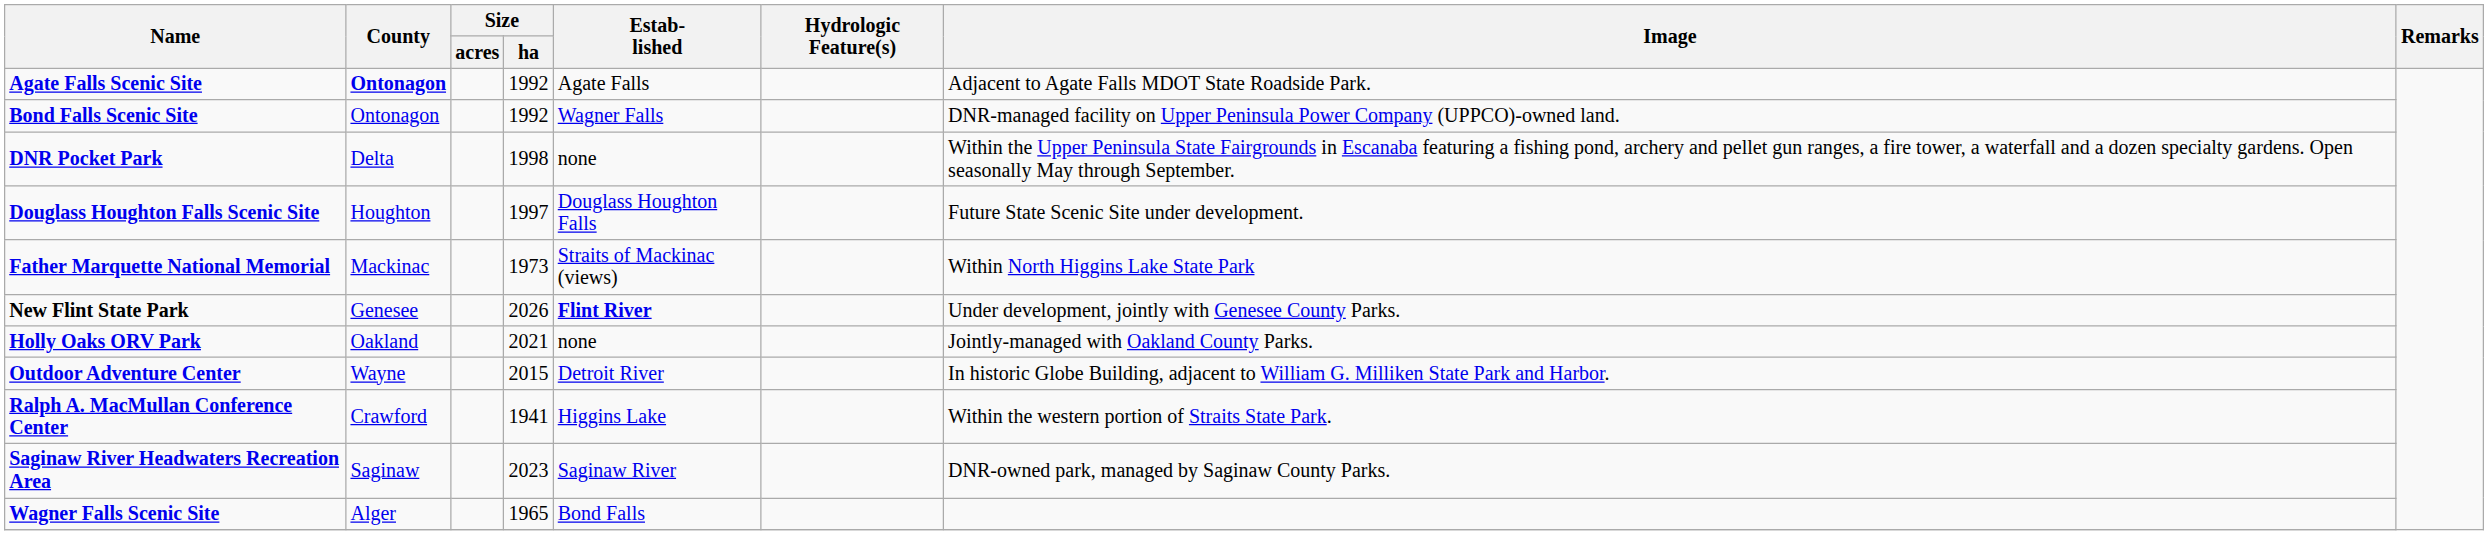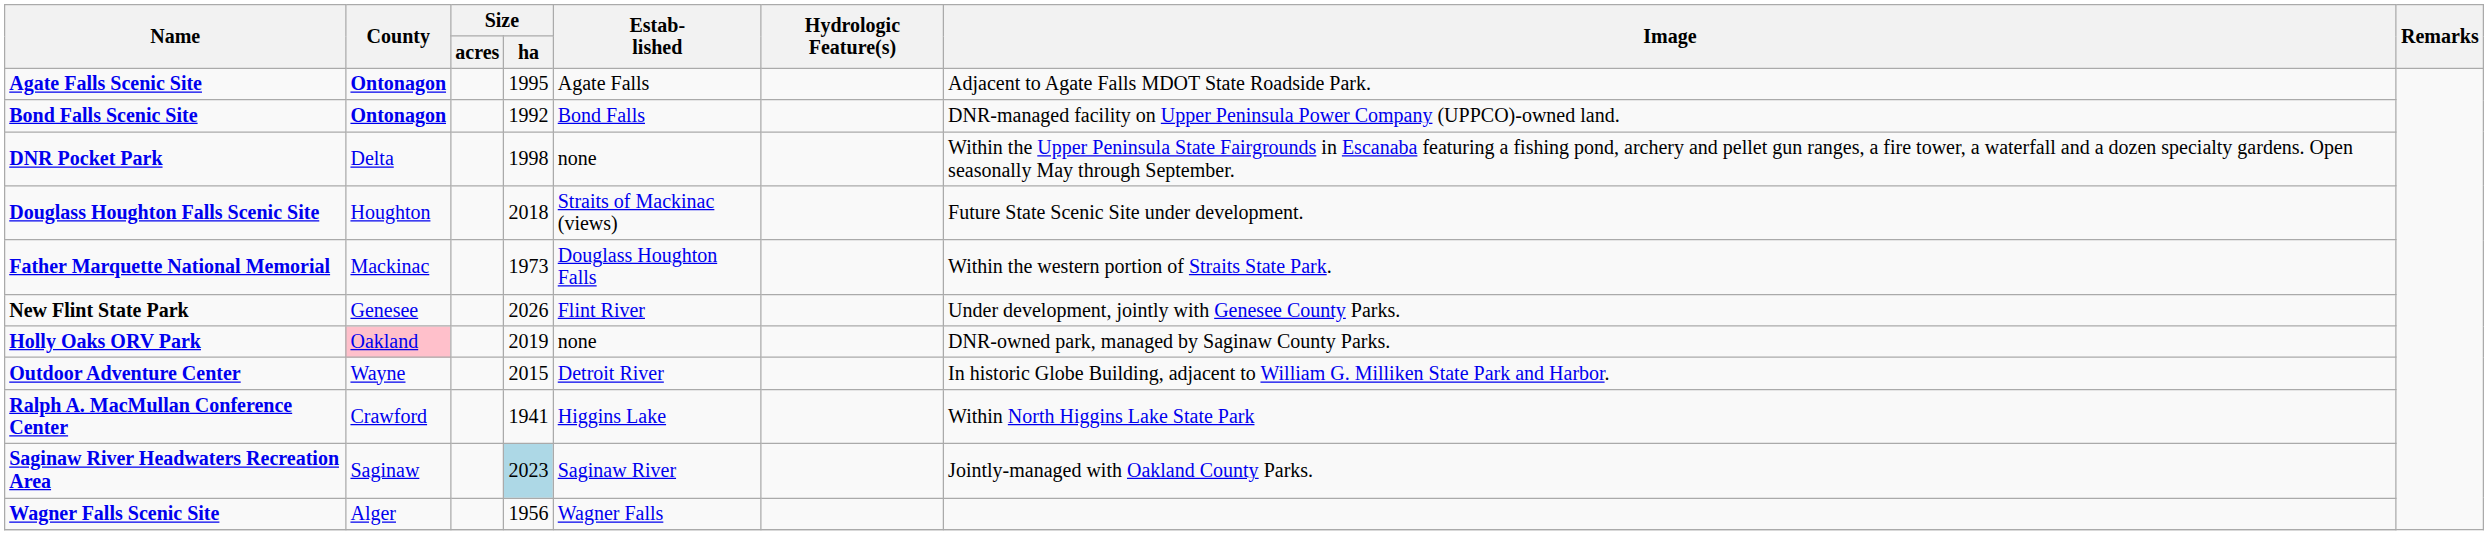 <table class="wikitable sortable" style="width:100%">
 <tr>
 <th rowspan=2>Name</th>
 <th rowspan=2>County</th>
 <th colspan=2>Size</th>
 <th rowspan=2>Estab-<br>lished</th>
 <th rowspan=2>Hydrologic Feature(s)</th>
 <th class="unsortable" rowspan=2>Image</th>
 <th class="unsortable" rowspan=2>Remarks</th>
 </tr>
 <tr>
 <th>acres</th>
 <th>ha</th>
 </tr>
 <tr>
 <td><strong><a href='#'>Agate Falls Scenic Site</a></strong></td>
 <td><strong><a href='#'>Ontonagon</a></strong></td>
 <td></td>
-<td>1992</td>
+<td>1995</td>
 <td>Agate Falls</td>
 <td></td>
 <td>Adjacent to Agate Falls MDOT State Roadside Park.</td>
 </tr>
 <tr>
 <td><strong><a href='#'>Bond Falls Scenic Site</a></strong></td>
-<td><a href='#'>Ontonagon</a></td>
+<td><strong><a href='#'>Ontonagon</a></strong></td>
 <td></td>
 <td>1992</td>
-<td><a href='#'>Wagner Falls</a></td>
+<td><a href='#'>Bond Falls</a></td>
 <td></td>
 <td>DNR-managed facility on <a href='#'>Upper Peninsula Power Company</a> (UPPCO)-owned land.</td>
 </tr>
 <tr>
 <td><strong><a href='#'>DNR Pocket Park</a></strong></td>
 <td><a href='#'>Delta</a></td>
 <td></td>
 <td>1998</td>
 <td>none</td>
 <td></td>
 <td>Within the <a href='#'>Upper Peninsula State Fairgrounds</a> in <a href='#'>Escanaba</a> featuring a fishing pond, archery and pellet gun ranges, a fire tower, a waterfall and a dozen specialty gardens. Open seasonally May through September.</td>
 </tr>
 <tr>
 <td><a href='#'><strong>Douglass Houghton Falls Scenic Site</strong></a></td>
 <td><a href='#'>Houghton</a></td>
 <td></td>
-<td>1997</td>
-<td><a href='#'>Douglass Houghton Falls</a></td>
+<td>2018</td>
+<td><a href='#'>Straits of Mackinac</a> (views)</td>
 <td></td>
 <td>Future State Scenic Site under development.</td>
 </tr>
 <tr>
 <td><strong><a href='#'>Father Marquette National Memorial</a></strong></td>
 <td><a href='#'>Mackinac</a></td>
 <td></td>
 <td>1973</td>
-<td><a href='#'>Straits of Mackinac</a> (views)</td>
+<td><a href='#'>Douglass Houghton Falls</a></td>
 <td></td>
-<td>Within <a href='#'>North Higgins Lake State Park</a></td>
+<td>Within the western portion of <a href='#'>Straits State Park</a>.</td>
 </tr>
 <tr>
 <td><strong>New Flint State Park</strong></td>
 <td><a href='#'>Genesee</a></td>
 <td></td>
 <td>2026</td>
-<td><strong><a href='#'>Flint River</a></strong></td>
+<td><a href='#'>Flint River</a></td>
 <td></td>
 <td>Under development, jointly with <a href='#'>Genesee County</a> Parks.</td>
 </tr>
 <tr>
 <td><strong><a href='#'>Holly Oaks ORV Park</a></strong></td>
-<td><a href='#'>Oakland</a></td>
+<td style="background: pink;"><a href='#'>Oakland</a></td>
 <td></td>
-<td>2021</td>
+<td>2019</td>
 <td>none</td>
 <td></td>
-<td>Jointly-managed with <a href='#'>Oakland County</a> Parks.</td>
+<td>DNR-owned park, managed by Saginaw County Parks.</td>
 </tr>
 <tr>
 <td><strong><a href='#'>Outdoor Adventure Center</a></strong></td>
 <td><a href='#'>Wayne</a></td>
 <td></td>
 <td>2015</td>
 <td><a href='#'>Detroit River</a></td>
 <td></td>
 <td>In historic Globe Building, adjacent to <a href='#'>William G. Milliken State Park and Harbor</a>.</td>
 </tr>
 <tr>
 <td><strong><a href='#'>Ralph A. MacMullan Conference Center</a></strong></td>
 <td><a href='#'>Crawford</a></td>
 <td></td>
 <td>1941</td>
 <td><a href='#'>Higgins Lake</a></td>
 <td></td>
-<td>Within the western portion of <a href='#'>Straits State Park</a>.</td>
+<td>Within <a href='#'>North Higgins Lake State Park</a></td>
 </tr>
 <tr>
 <td><strong><a href='#'>Saginaw River Headwaters Recreation Area</a></strong></td>
 <td><a href='#'>Saginaw</a></td>
 <td></td>
-<td>2023</td>
+<td style="background: lightblue;">2023</td>
 <td><a href='#'>Saginaw River</a></td>
 <td></td>
-<td>DNR-owned park, managed by Saginaw County Parks.</td>
+<td>Jointly-managed with <a href='#'>Oakland County</a> Parks.</td>
 </tr>
 <tr>
 <td><strong><a href='#'>Wagner Falls Scenic Site</a></strong></td>
 <td><a href='#'>Alger</a></td>
 <td></td>
-<td>1965</td>
-<td><a href='#'>Bond Falls</a></td>
+<td>1956</td>
+<td><a href='#'>Wagner Falls</a></td>
 <td></td>
 <td></td>
 </tr>
 <tr>
 </tr>
 </table>
